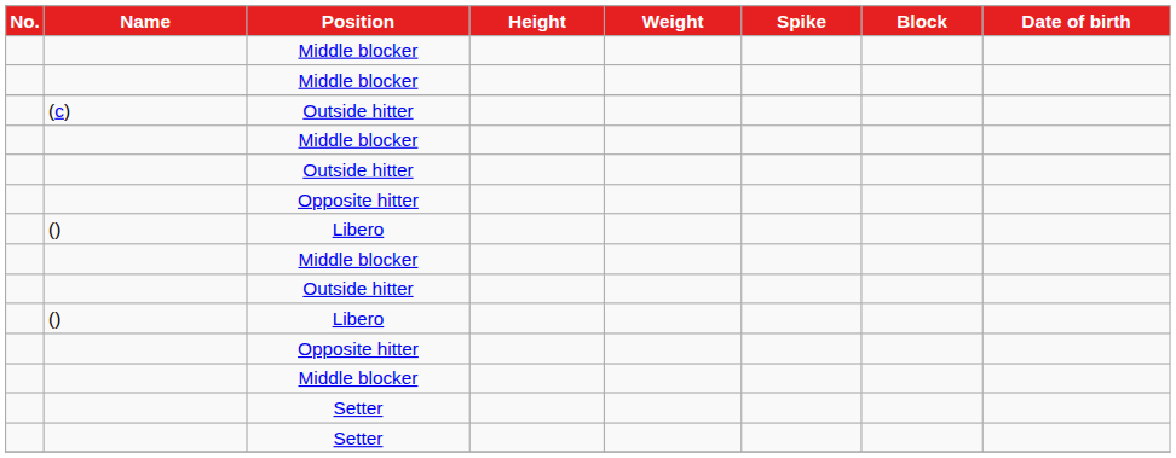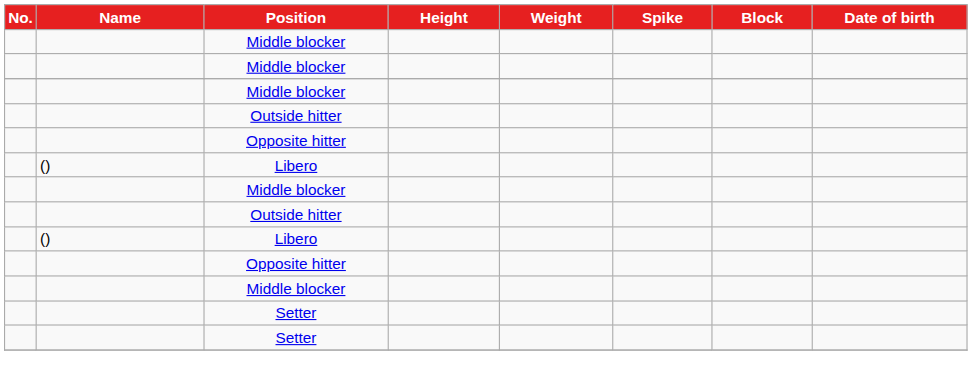 <table class="wikitable sortable" style="font-size:88%; text-align:center; width:100%;">
 <tr>
 <th style="width:1em; background:#E62020; color:white;">No.</th>
 <th style="width:15em; background:#E62020; color:white;">Name</th>
 <th style="width:16em; background:#E62020; color:white;">Position</th>
 <th style="width:9em; background:#E62020; color:white;">Height</th>
 <th style="width:9em; background:#E62020; color:white;">Weight</th>
 <th style="width:8em; background:#E62020; color:white;">Spike</th>
 <th style="width:8em; background:#E62020; color:white;">Block</th>
 <th style="width:14em; background:#E62020; color:white;">Date of birth</th>
 </tr>
 <tr>
 <td></td>
 <td align=left> </td>
 <td><a href='#'>Middle blocker</a></td>
 <td></td>
 <td></td>
 <td></td>
 <td></td>
 <td></td>
 </tr>
 <tr>
 <td></td>
 <td align=left> </td>
 <td><a href='#'>Middle blocker</a></td>
 <td></td>
 <td></td>
 <td></td>
 <td></td>
 <td></td>
 </tr>
 <tr>
-</tr>
-<tr>
-<td></td>
-<td align=left>  (<a href='#'>c</a>)</td>
-<td><a href='#'>Outside hitter</a></td>
-<td></td>
-<td></td>
-<td></td>
-<td></td>
-<td align=right></td>
 </tr>
 <tr>
 <td></td>
 <td align=left> </td>
 <td><a href='#'>Middle blocker</a></td>
 <td></td>
 <td></td>
 <td></td>
 <td></td>
 <td align=right></td>
 </tr>
 <tr>
 <td></td>
 <td align=left> </td>
 <td><a href='#'>Outside hitter</a></td>
 <td></td>
 <td></td>
 <td></td>
 <td></td>
 <td align=right></td>
 </tr>
 <tr>
 <td></td>
 <td align=left> </td>
 <td><a href='#'>Opposite hitter</a></td>
 <td></td>
 <td></td>
 <td></td>
 <td></td>
 <td align=right></td>
 </tr>
 <tr>
 <td></td>
 <td align=left>  ()</td>
 <td><a href='#'>Libero</a></td>
 <td></td>
 <td></td>
 <td></td>
 <td></td>
 <td align=right></td>
 </tr>
 <tr>
 <td></td>
 <td align=left> </td>
 <td><a href='#'>Middle blocker</a></td>
 <td></td>
 <td></td>
 <td></td>
 <td></td>
 <td align=right></td>
 </tr>
 <tr>
 <td></td>
 <td align=left> </td>
 <td><a href='#'>Outside hitter</a></td>
 <td></td>
 <td></td>
 <td></td>
 <td></td>
 <td align=right></td>
 </tr>
 <tr>
 <td></td>
 <td align=left>  ()</td>
 <td><a href='#'>Libero</a></td>
 <td></td>
 <td></td>
 <td></td>
 <td></td>
 <td align=right></td>
 </tr>
 <tr>
 <td></td>
 <td align=left> </td>
 <td><a href='#'>Opposite hitter</a></td>
 <td></td>
 <td></td>
 <td></td>
 <td></td>
 <td align=right></td>
 </tr>
 <tr>
 <td></td>
 <td align=left> </td>
 <td><a href='#'>Middle blocker</a></td>
 <td></td>
 <td></td>
 <td></td>
 <td></td>
 <td align=right></td>
 </tr>
 <tr>
 <td></td>
 <td align=left> </td>
 <td><a href='#'>Setter</a></td>
 <td></td>
 <td></td>
 <td></td>
 <td></td>
 <td align=right></td>
 </tr>
 <tr>
 <td></td>
 <td align=left> </td>
 <td><a href='#'>Setter</a></td>
 <td></td>
 <td></td>
 <td></td>
 <td></td>
 <td></td>
 </tr>
 <tr>
 </tr>
 </table>
